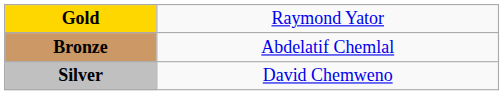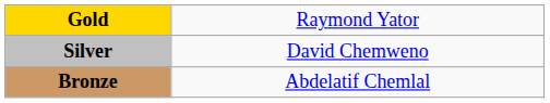 <table class="wikitable" style="text-align:center; " width="35%">
 <tr>
 <td bgcolor="gold"><strong>Gold</strong></td>
 <td><a href='#'>Raymond Yator</a><br>  <small><em></em></small></td>
 </tr>
 <tr>
+<td bgcolor="silver"><strong>Silver</strong></td>
+<td><a href='#'>David Chemweno</a><br>  <small><em></em></small></td>
+</tr>
+<tr>
 <td bgcolor="CC9966"><strong>Bronze</strong></td>
 <td><a href='#'>Abdelatif Chemlal</a><br>  <small><em></em></small></td>
 </tr>
-<tr>
-<td bgcolor="silver"><strong>Silver</strong></td>
-<td><a href='#'>David Chemweno</a><br>  <small><em></em></small></td>
-</tr>
 </table>
